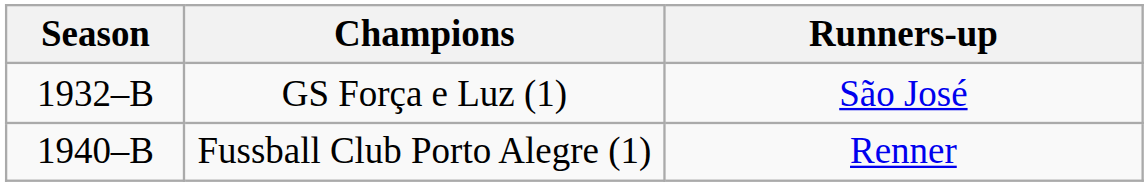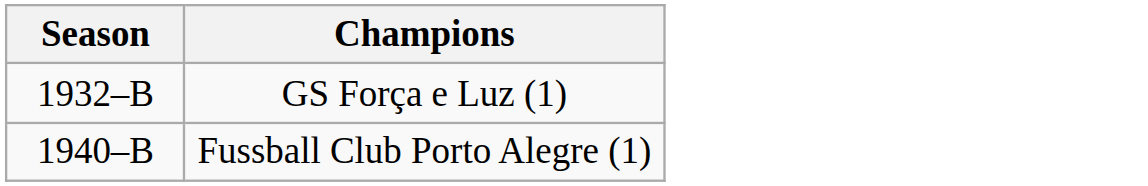 <table class="wikitable" style="text-align:center; margin-left:1em;">
 <tr>
 <th style="width:70px">Season</th>
 <th style="width:200px">Champions</th>
-<th style="width:200px">Runners-up</th>
 </tr>
 <tr>
 <td>1932–B</td>
 <td>GS Força e Luz (1)</td>
-<td><a href='#'>São José</a></td>
 </tr>
 <tr>
 <td>1940–B</td>
 <td>Fussball Club Porto Alegre (1)</td>
-<td><a href='#'>Renner</a></td>
 </tr>
 </table>
